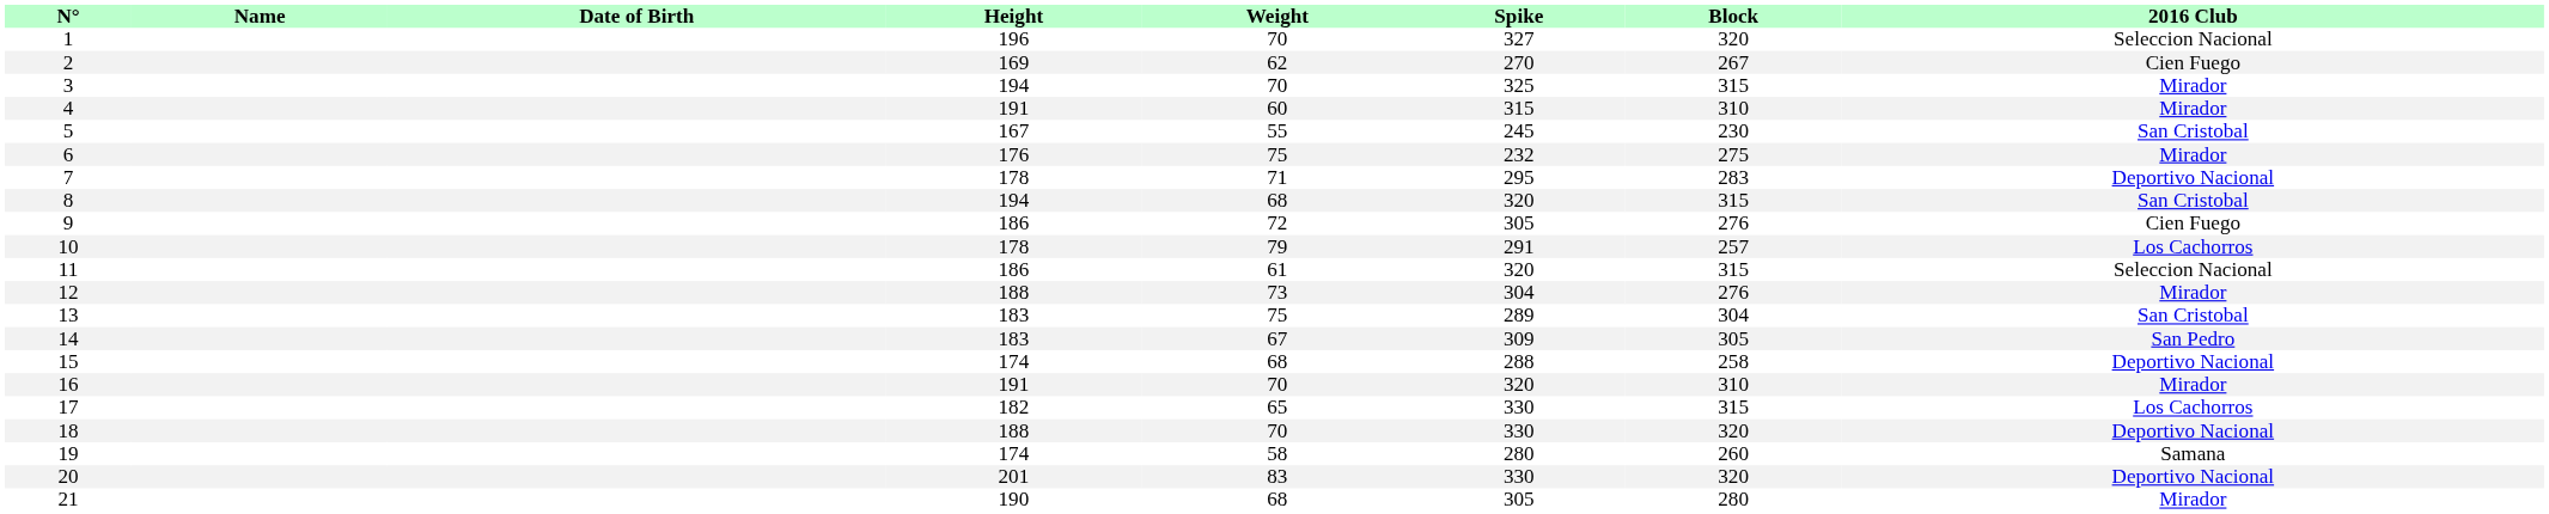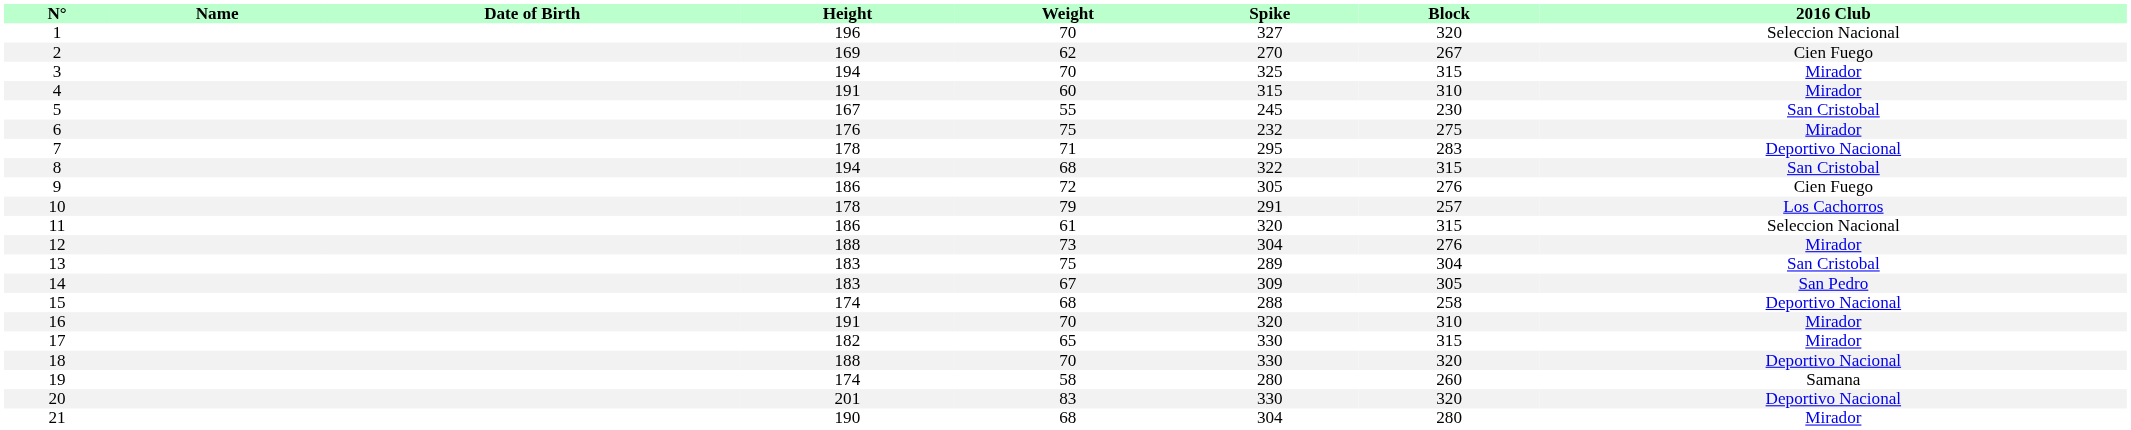 <table style="text-align:center; border:none;" cellpadding=0 cellspacing=0 width=100%>
 <tr style="background: #bbffcc;">
 <th width="5%">N°</th>
 <th width=200px>Name</th>
 <th>Date of Birth</th>
 <th>Height</th>
 <th>Weight</th>
 <th>Spike</th>
 <th>Block</th>
 <th>2016 Club</th>
 </tr>
 <tr>
 <td>1</td>
 <td></td>
 <td></td>
 <td>196</td>
 <td>70</td>
 <td>327</td>
 <td>320</td>
 <td>Seleccion Nacional</td>
 </tr>
 <tr bgcolor="#f2f2f2">
 <td>2</td>
 <td></td>
 <td></td>
 <td>169</td>
 <td>62</td>
 <td>270</td>
 <td>267</td>
 <td>Cien Fuego</td>
 </tr>
 <tr>
 <td>3</td>
 <td></td>
 <td></td>
 <td>194</td>
 <td>70</td>
 <td>325</td>
 <td>315</td>
 <td><a href='#'>Mirador</a></td>
 </tr>
 <tr bgcolor="#f2f2f2">
 <td>4</td>
 <td></td>
 <td></td>
 <td>191</td>
 <td>60</td>
 <td>315</td>
 <td>310</td>
 <td><a href='#'>Mirador</a></td>
 </tr>
 <tr>
 <td>5</td>
 <td></td>
 <td></td>
 <td>167</td>
 <td>55</td>
 <td>245</td>
 <td>230</td>
 <td><a href='#'>San Cristobal</a></td>
 </tr>
 <tr bgcolor="#f2f2f2">
 <td>6</td>
 <td></td>
 <td></td>
 <td>176</td>
 <td>75</td>
 <td>232</td>
 <td>275</td>
 <td><a href='#'>Mirador</a></td>
 </tr>
 <tr>
 <td>7</td>
 <td></td>
 <td></td>
 <td>178</td>
 <td>71</td>
 <td>295</td>
 <td>283</td>
 <td><a href='#'>Deportivo Nacional</a></td>
 </tr>
 <tr bgcolor="#f2f2f2">
 <td>8</td>
 <td></td>
 <td></td>
 <td>194</td>
 <td>68</td>
-<td>320</td>
+<td>322</td>
 <td>315</td>
 <td><a href='#'>San Cristobal</a></td>
 </tr>
 <tr>
 <td>9</td>
 <td></td>
 <td></td>
 <td>186</td>
 <td>72</td>
 <td>305</td>
 <td>276</td>
 <td>Cien Fuego</td>
 </tr>
 <tr bgcolor="#f2f2f2">
 <td>10</td>
 <td></td>
 <td></td>
 <td>178</td>
 <td>79</td>
 <td>291</td>
 <td>257</td>
 <td><a href='#'>Los Cachorros</a></td>
 </tr>
 <tr>
 <td>11</td>
 <td></td>
 <td></td>
 <td>186</td>
 <td>61</td>
 <td>320</td>
 <td>315</td>
 <td>Seleccion Nacional</td>
 </tr>
 <tr bgcolor="#f2f2f2">
 <td>12</td>
 <td></td>
 <td></td>
 <td>188</td>
 <td>73</td>
 <td>304</td>
 <td>276</td>
 <td><a href='#'>Mirador</a></td>
 </tr>
 <tr>
 <td>13</td>
 <td></td>
 <td></td>
 <td>183</td>
 <td>75</td>
 <td>289</td>
 <td>304</td>
 <td><a href='#'>San Cristobal</a></td>
 </tr>
 <tr bgcolor="#f2f2f2">
 <td>14</td>
 <td></td>
 <td></td>
 <td>183</td>
 <td>67</td>
 <td>309</td>
 <td>305</td>
 <td><a href='#'>San Pedro</a></td>
 </tr>
 <tr>
 <td>15</td>
 <td></td>
 <td></td>
 <td>174</td>
 <td>68</td>
 <td>288</td>
 <td>258</td>
 <td><a href='#'>Deportivo Nacional</a></td>
 </tr>
 <tr bgcolor="#f2f2f2">
 <td>16</td>
 <td></td>
 <td></td>
 <td>191</td>
 <td>70</td>
 <td>320</td>
 <td>310</td>
 <td><a href='#'>Mirador</a></td>
 </tr>
 <tr>
 <td>17</td>
 <td></td>
 <td></td>
 <td>182</td>
 <td>65</td>
 <td>330</td>
 <td>315</td>
-<td><a href='#'>Los Cachorros</a></td>
+<td><a href='#'>Mirador</a></td>
 </tr>
 <tr bgcolor="#f2f2f2">
 <td>18</td>
 <td></td>
 <td></td>
 <td>188</td>
 <td>70</td>
 <td>330</td>
 <td>320</td>
 <td><a href='#'>Deportivo Nacional</a></td>
 </tr>
 <tr>
 <td>19</td>
 <td></td>
 <td></td>
 <td>174</td>
 <td>58</td>
 <td>280</td>
 <td>260</td>
 <td>Samana</td>
 </tr>
 <tr bgcolor="#f2f2f2">
 <td>20</td>
 <td></td>
 <td></td>
 <td>201</td>
 <td>83</td>
 <td>330</td>
 <td>320</td>
 <td><a href='#'>Deportivo Nacional</a></td>
 </tr>
 <tr>
 <td>21</td>
 <td></td>
 <td></td>
 <td>190</td>
 <td>68</td>
-<td>305</td>
+<td>304</td>
 <td>280</td>
 <td><a href='#'>Mirador</a></td>
 </tr>
 </table>
